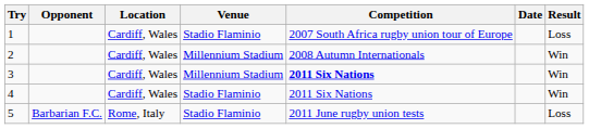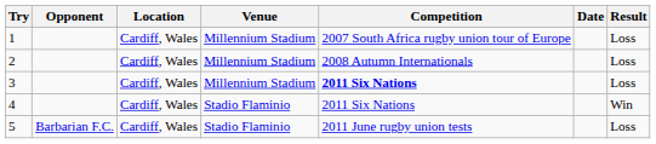 <table class="wikitable sortable" style="font-size:95%">
 <tr>
 <th>Try</th>
 <th>Opponent</th>
 <th>Location</th>
 <th>Venue</th>
 <th>Competition</th>
 <th>Date</th>
 <th>Result</th>
 </tr>
 <tr>
 <td>1</td>
 <td></td>
 <td><a href='#'>Cardiff</a>, Wales</td>
-<td><a href='#'>Stadio Flaminio</a></td>
+<td><a href='#'>Millennium Stadium</a></td>
 <td><a href='#'>2007 South Africa rugby union tour of Europe</a></td>
 <td></td>
 <td>Loss</td>
 </tr>
 <tr>
 <td>2</td>
 <td></td>
 <td><a href='#'>Cardiff</a>, Wales</td>
 <td><a href='#'>Millennium Stadium</a></td>
 <td><a href='#'>2008 Autumn Internationals</a></td>
 <td></td>
-<td>Win</td>
+<td>Loss</td>
 </tr>
 <tr>
 <td>3</td>
 <td></td>
 <td><a href='#'>Cardiff</a>, Wales</td>
 <td><a href='#'>Millennium Stadium</a></td>
 <td><strong><a href='#'>2011 Six Nations</a></strong></td>
 <td></td>
-<td>Win</td>
+<td>Loss</td>
 </tr>
 <tr>
 <td>4</td>
 <td></td>
 <td><a href='#'>Cardiff</a>, Wales</td>
 <td><a href='#'>Stadio Flaminio</a></td>
 <td><a href='#'>2011 Six Nations</a></td>
 <td></td>
 <td>Win</td>
 </tr>
 <tr>
 <td>5</td>
 <td><a href='#'>Barbarian F.C.</a></td>
-<td><a href='#'>Rome</a>, Italy</td>
+<td><a href='#'>Cardiff</a>, Wales</td>
 <td><a href='#'>Stadio Flaminio</a></td>
 <td><a href='#'>2011 June rugby union tests</a></td>
 <td></td>
 <td>Loss</td>
 </tr>
 </table>
